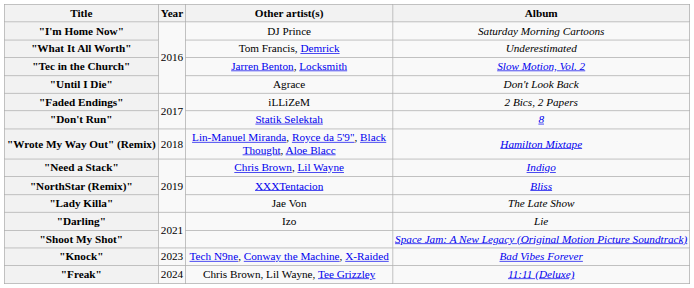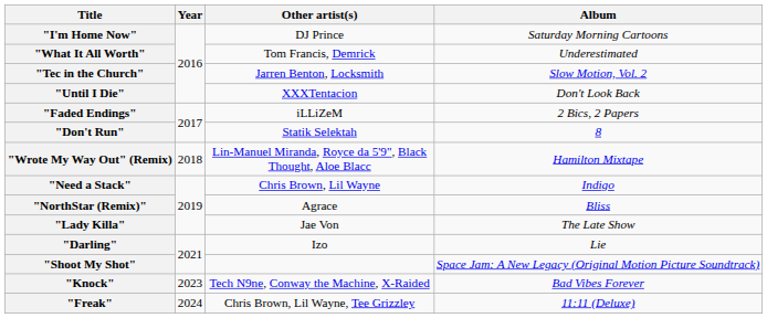 <table class="wikitable plainrowheaders" style="text-align:center">
 <tr>
 <th scope="col">Title</th>
 <th scope="col">Year</th>
 <th scope="col" style="width:18em;">Other artist(s)</th>
 <th scope="col">Album</th>
 </tr>
 <tr>
 <th scope="row">"I'm Home Now"</th>
 <td rowspan="4">2016</td>
 <td>DJ Prince</td>
 <td><em>Saturday Morning Cartoons</em></td>
 </tr>
 <tr>
 <th scope="row">"What It All Worth"</th>
 <td>Tom Francis, <a href='#'>Demrick</a></td>
 <td><em>Underestimated</em></td>
 </tr>
 <tr>
 <th scope="row">"Tec in the Church"</th>
 <td><a href='#'>Jarren Benton</a>, <a href='#'>Locksmith</a></td>
 <td><em><a href='#'>Slow Motion, Vol. 2</a></em></td>
 </tr>
 <tr>
 <th scope="row">"Until I Die" </th>
-<td>Agrace</td>
+<td><a href='#'>XXXTentacion</a></td>
 <td><em>Don't Look Back</em></td>
 </tr>
 <tr>
 <th scope="row">"Faded Endings" </th>
 <td rowspan="2">2017</td>
 <td>iLLiZeM</td>
 <td><em>2 Bics, 2 Papers</em></td>
 </tr>
 <tr>
 <th scope="row">"Don't Run" </th>
 <td><a href='#'>Statik Selektah</a></td>
 <td><em><a href='#'>8</a></em></td>
 </tr>
 <tr>
 <th scope="row">"Wrote My Way Out" (Remix)</th>
 <td>2018</td>
 <td><a href='#'>Lin-Manuel Miranda</a>, <a href='#'>Royce da 5'9"</a>, <a href='#'>Black Thought</a>, <a href='#'>Aloe Blacc</a></td>
 <td><em><a href='#'>Hamilton Mixtape</a></em></td>
 </tr>
 <tr>
 <th scope="row">"Need a Stack"</th>
 <td rowspan="3">2019</td>
 <td><a href='#'>Chris Brown</a>, <a href='#'>Lil Wayne</a></td>
 <td><em><a href='#'>Indigo</a></em></td>
 </tr>
 <tr>
 <th scope="row">"NorthStar (Remix)"</th>
-<td><a href='#'>XXXTentacion</a></td>
+<td>Agrace</td>
 <td><em><a href='#'>Bliss</a></em></td>
 </tr>
 <tr>
 <th scope="row">"Lady Killa"</th>
 <td>Jae Von</td>
 <td><em>The Late Show</em></td>
 </tr>
 <tr>
 <th scope="row">"Darling"</th>
 <td rowspan= "2">2021</td>
 <td>Izo</td>
 <td><em>Lie</em></td>
 </tr>
 <tr>
 <th scope="row">"Shoot My Shot"</th>
 <td></td>
 <td><em><a href='#'>Space Jam: A New Legacy (Original Motion Picture Soundtrack)</a></em></td>
 </tr>
 <tr>
 <th scope="row">"Knock"</th>
 <td>2023</td>
 <td><a href='#'>Tech N9ne</a>, <a href='#'>Conway the Machine</a>, <a href='#'>X-Raided</a></td>
 <td><em><a href='#'>Bad Vibes Forever</a></em></td>
 </tr>
 <tr>
 <th scope="row">"Freak"</th>
 <td>2024</td>
 <td>Chris Brown, Lil Wayne, <a href='#'>Tee Grizzley</a></td>
 <td><em><a href='#'>11:11 (Deluxe)</a></em></td>
 </tr>
 </table>
